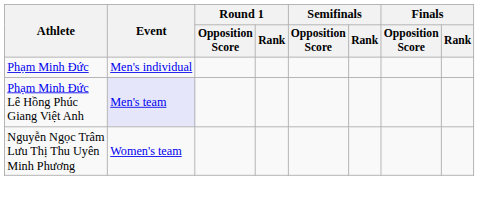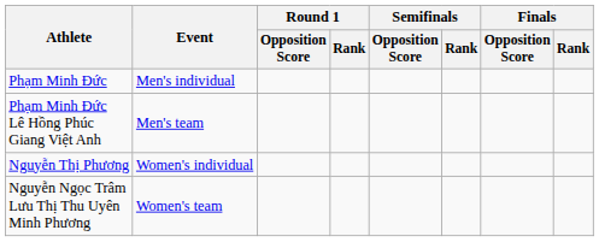 <table class="wikitable" style="font-size:90%">
 <tr>
 <th rowspan=2>Athlete</th>
 <th rowspan=2>Event</th>
 <th colspan=2>Round 1</th>
 <th colspan=2>Semifinals</th>
 <th colspan="2" colspam="2">Finals</th>
 </tr>
 <tr style="font-size:95%">
 <th>Opposition<br>Score</th>
 <th>Rank</th>
 <th>Opposition<br>Score</th>
 <th>Rank</th>
 <th>Opposition<br>Score</th>
 <th>Rank</th>
 </tr>
 <tr align=center>
 <td align=left><a href='#'>Phạm Minh Đức</a></td>
 <td align=left><a href='#'>Men's individual</a></td>
 <td></td>
 <td></td>
 <td></td>
 <td></td>
 <td></td>
 <td></td>
 </tr>
 <tr align=center>
 <td align=left><a href='#'>Phạm Minh Đức</a><br>Lê Hồng Phúc<br>Giang Việt Anh</td>
-<td align=left style="background: lavender;"><a href='#'>Men's team</a></td>
+<td align=left><a href='#'>Men's team</a></td>
+<td></td>
+<td></td>
+<td></td>
+<td></td>
+<td></td>
+<td></td>
+</tr>
+<tr align=center>
+<td align=left><a href='#'>Nguyễn Thị Phương</a></td>
+<td align=left><a href='#'>Women's individual</a></td>
 <td></td>
 <td></td>
 <td></td>
 <td></td>
 <td></td>
 <td></td>
 </tr>
 <tr align=center>
 <td align=left>Nguyễn Ngọc Trâm<br>Lưu Thị Thu Uyên<br>Minh Phương</td>
 <td align=left><a href='#'>Women's team</a></td>
 <td></td>
 <td></td>
 <td></td>
 <td></td>
 <td></td>
 <td></td>
 </tr>
 </table>
